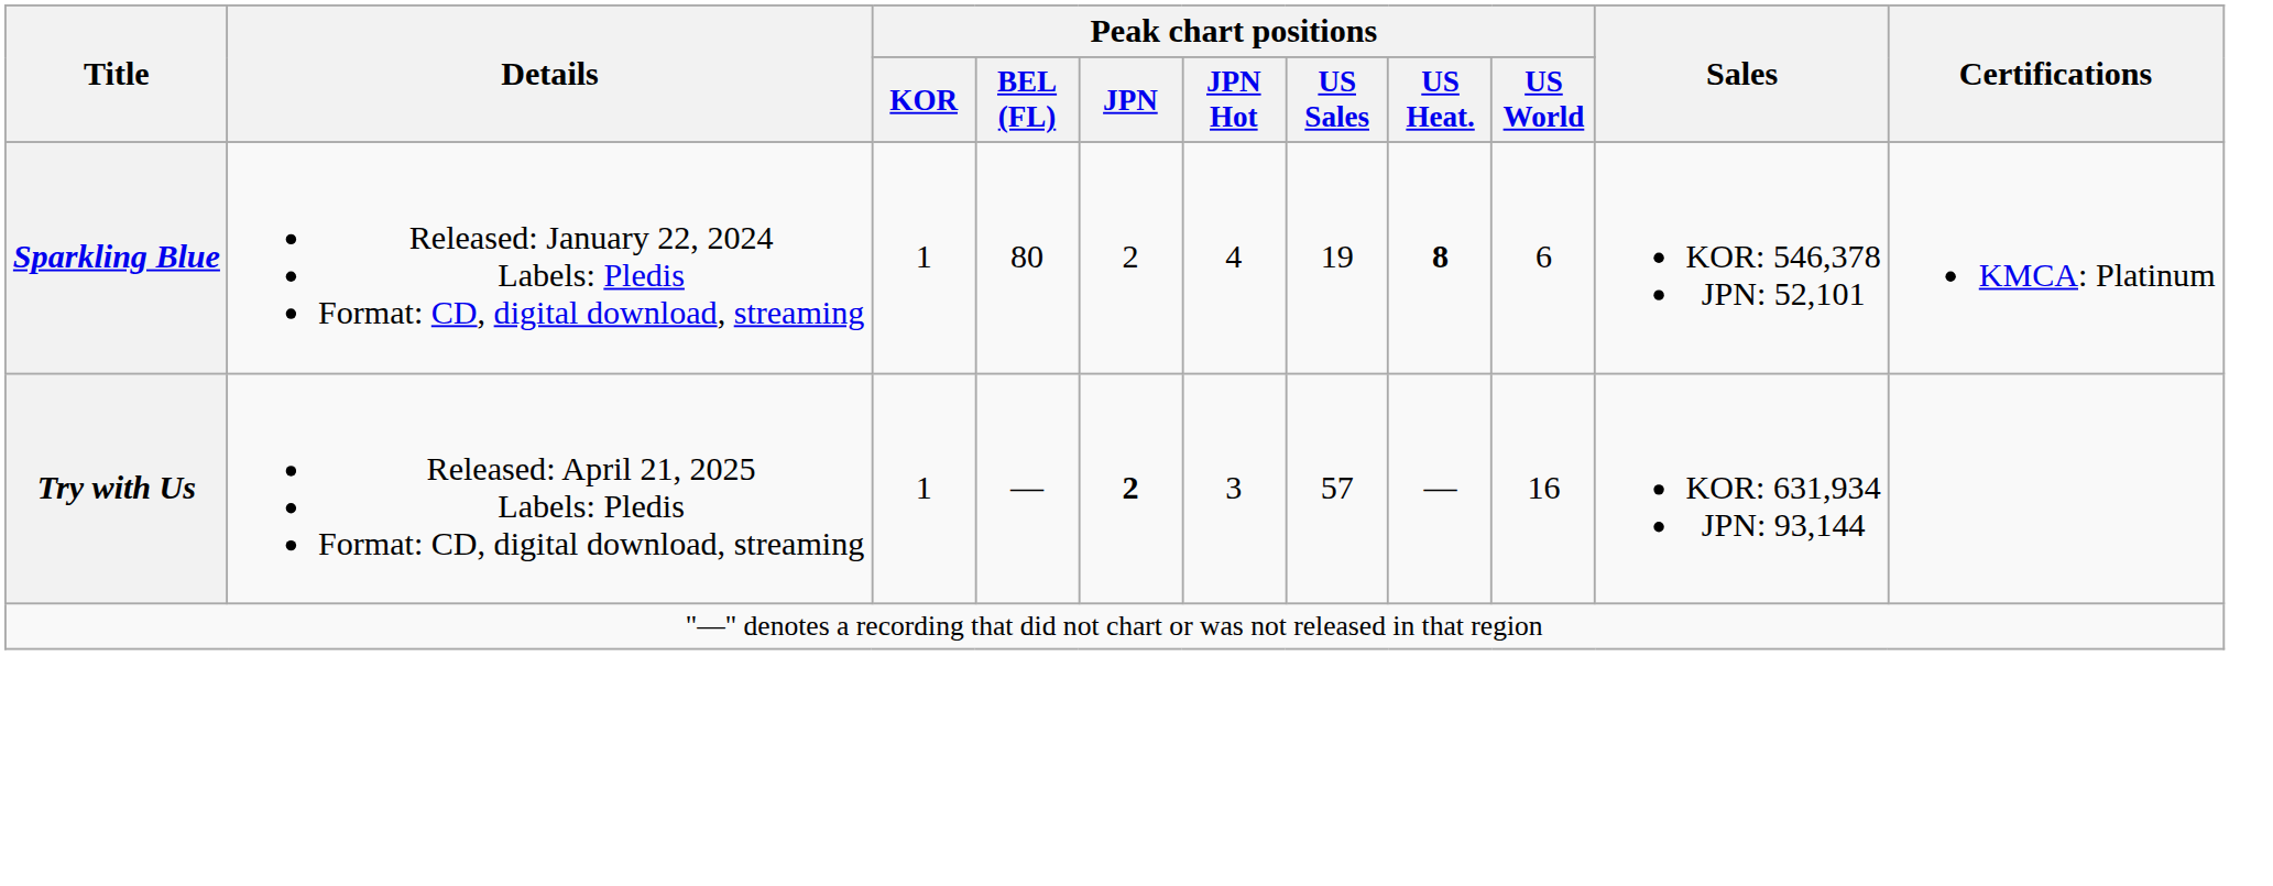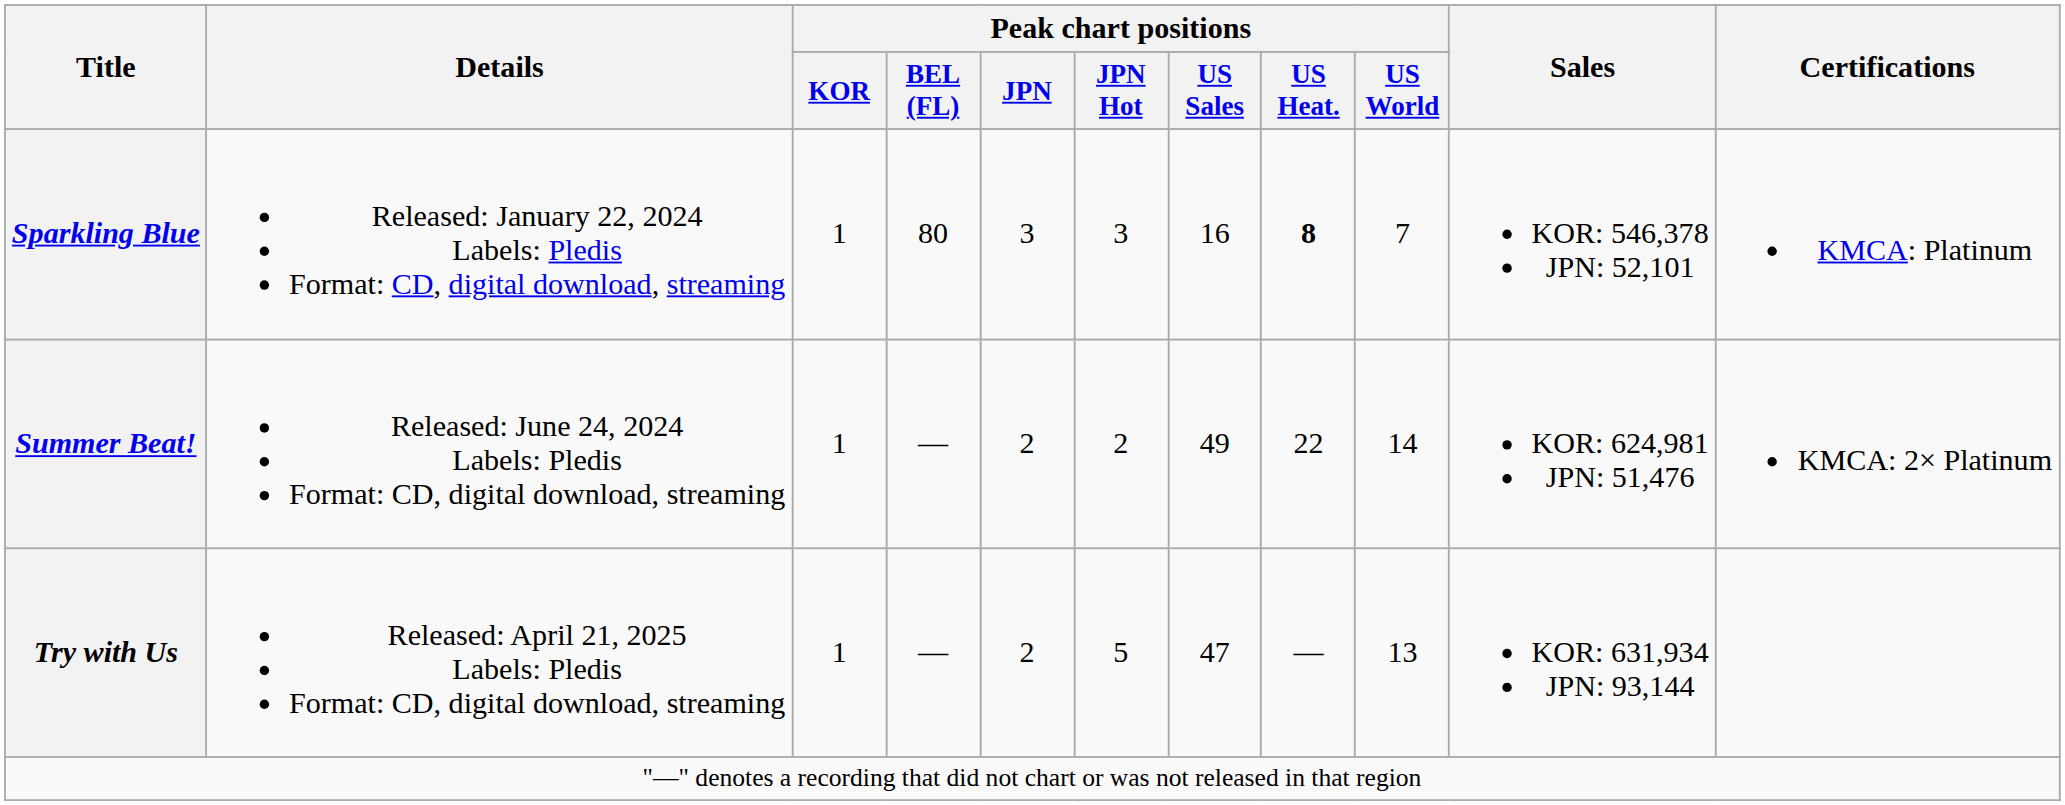 <table class="wikitable plainrowheaders" style="text-align:center">
 <tr>
 <th scope="col" rowspan="2">Title</th>
 <th scope="col" rowspan="2">Details</th>
 <th scope="col" colspan="7">Peak chart positions</th>
 <th scope="col" rowspan="2">Sales</th>
 <th scope="col" rowspan="2">Certifications</th>
 </tr>
 <tr>
 <th scope="col" style="width:3em;font-size:90%"><a href='#'>KOR</a><br></th>
 <th scope="col" style="width:3em;font-size:90%"><a href='#'>BEL<br>(FL)</a><br></th>
 <th scope="col" style="width:3em;font-size:90%"><a href='#'>JPN</a><br></th>
 <th scope="col" style="width:3em;font-size:90%"><a href='#'>JPN<br>Hot</a><br></th>
 <th scope="col" style="width:3em;font-size:90%"><a href='#'>US<br>Sales</a><br></th>
 <th scope="col" style="width:3em;font-size:90%"><a href='#'>US<br>Heat.</a><br></th>
 <th scope="col" style="width:3em;font-size:90%"><a href='#'>US<br>World</a><br></th>
 </tr>
 <tr>
 <th scope="row"><em><a href='#'>Sparkling Blue</a></em></th>
 <td><br><ul><li>Released: January 22, 2024</li><li>Labels: <a href='#'>Pledis</a></li><li>Format: <a href='#'>CD</a>, <a href='#'>digital download</a>, <a href='#'>streaming</a></li></ul></td>
 <td>1</td>
 <td>80</td>
-<td>2</td>
-<td>4</td>
-<td>19</td>
+<td>3</td>
+<td>3</td>
+<td>16</td>
 <td><strong>8</strong></td>
-<td>6</td>
+<td>7</td>
 <td><br><ul><li>KOR: 546,378</li><li>JPN: 52,101</li></ul></td>
 <td><br><ul><li><a href='#'>KMCA</a>: Platinum</li></ul></td>
+</tr>
+<tr>
+<th scope="row"><em><a href='#'>Summer Beat!</a></em></th>
+<td><br><ul><li>Released: June 24, 2024</li><li>Labels: Pledis</li><li>Format: CD, digital download, streaming</li></ul></td>
+<td>1</td>
+<td>—</td>
+<td>2</td>
+<td>2</td>
+<td>49</td>
+<td>22</td>
+<td>14</td>
+<td><br><ul><li>KOR: 624,981</li><li>JPN: 51,476</li></ul></td>
+<td><br><ul><li>KMCA: 2× Platinum</li></ul></td>
 </tr>
 <tr>
 <th scope="row"><em>Try with Us</em></th>
 <td><br><ul><li>Released: April 21, 2025</li><li>Labels: Pledis</li><li>Format: CD, digital download, streaming</li></ul></td>
 <td>1</td>
 <td>—</td>
-<td><strong>2</strong></td>
-<td>3</td>
-<td>57</td>
+<td>2</td>
+<td>5</td>
+<td>47</td>
 <td>—</td>
-<td>16</td>
+<td>13</td>
 <td><br><ul><li>KOR: 631,934</li><li>JPN: 93,144</li></ul></td>
 <td></td>
 </tr>
 <tr>
 <td colspan="11" style="font-size:85%">"—" denotes a recording that did not chart or was not released in that region</td>
 </tr>
 </table>
